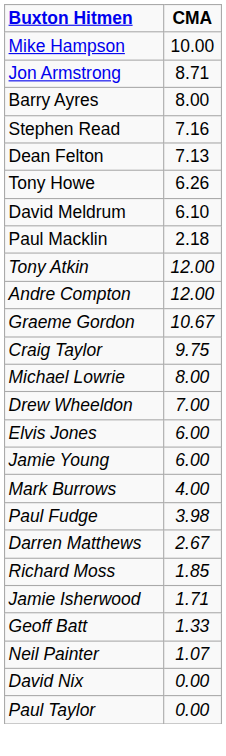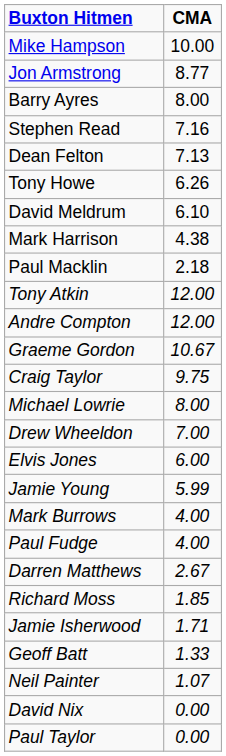 <table class=wikitable width="200">
 <tr>
 <td><strong><a href='#'>Buxton Hitmen</a></strong></td>
 <td align="center"><strong>CMA</strong></td>
 </tr>
 <tr>
 <td><a href='#'>Mike Hampson</a></td>
 <td align="center">10.00</td>
 </tr>
 <tr>
 <td><a href='#'>Jon Armstrong</a></td>
-<td align="center">8.71</td>
+<td align="center">8.77</td>
 </tr>
 <tr>
 <td>Barry Ayres</td>
 <td align="center">8.00</td>
 </tr>
 <tr>
 <td>Stephen Read</td>
 <td align="center">7.16</td>
 </tr>
 <tr>
 <td>Dean Felton</td>
 <td align="center">7.13</td>
 </tr>
 <tr>
 <td>Tony Howe</td>
 <td align="center">6.26</td>
 </tr>
 <tr>
 <td>David Meldrum</td>
 <td align="center">6.10</td>
+</tr>
+<tr>
+<td>Mark Harrison</td>
+<td align="center">4.38</td>
 </tr>
 <tr>
 <td>Paul Macklin</td>
 <td align="center">2.18</td>
 </tr>
 <tr>
 <td><em>Tony Atkin</em></td>
 <td align="center"><em>12.00</em></td>
 </tr>
 <tr>
 <td><em>Andre Compton</em></td>
 <td align="center"><em>12.00</em></td>
 </tr>
 <tr>
 <td><em>Graeme Gordon</em></td>
 <td align="center"><em>10.67</em></td>
 </tr>
 <tr>
 <td><em>Craig Taylor</em></td>
 <td align="center"><em>9.75</em></td>
 </tr>
 <tr>
 <td><em>Michael Lowrie</em></td>
 <td align="center"><em>8.00</em></td>
 </tr>
 <tr>
 <td><em>Drew Wheeldon</em></td>
 <td align="center"><em>7.00</em></td>
 </tr>
 <tr>
 <td><em>Elvis Jones</em></td>
 <td align="center"><em>6.00</em></td>
 </tr>
 <tr>
 <td><em>Jamie Young</em></td>
-<td align="center"><em>6.00</em></td>
+<td align="center"><em>5.99</em></td>
 </tr>
 <tr>
 <td><em>Mark Burrows</em></td>
 <td align="center"><em>4.00</em></td>
 </tr>
 <tr>
 <td><em>Paul Fudge</em></td>
-<td align="center"><em>3.98</em></td>
+<td align="center"><em>4.00</em></td>
 </tr>
 <tr>
 <td><em>Darren Matthews</em></td>
 <td align="center"><em>2.67</em></td>
 </tr>
 <tr>
 <td><em>Richard Moss</em></td>
 <td align="center"><em>1.85</em></td>
 </tr>
 <tr>
 <td><em>Jamie Isherwood</em></td>
 <td align="center"><em>1.71</em></td>
 </tr>
 <tr>
 <td><em>Geoff Batt</em></td>
 <td align="center"><em>1.33</em></td>
 </tr>
 <tr>
 <td><em>Neil Painter</em></td>
 <td align="center"><em>1.07</em></td>
 </tr>
 <tr>
 <td><em>David Nix</em></td>
 <td align="center"><em>0.00</em></td>
 </tr>
 <tr>
 <td><em>Paul Taylor</em></td>
 <td align="center"><em>0.00</em></td>
 </tr>
 </table>
